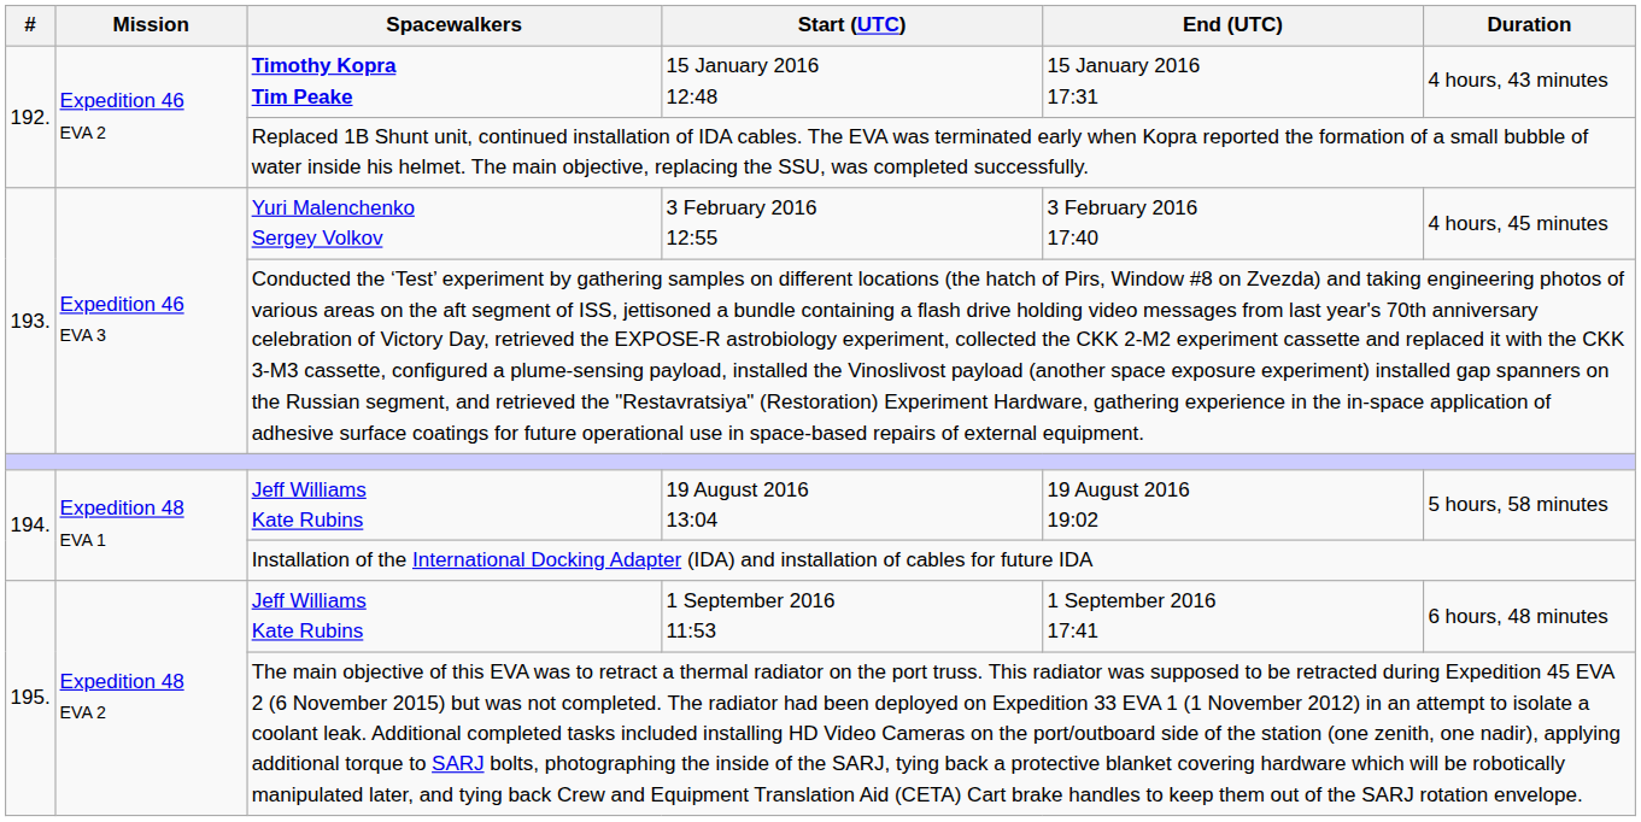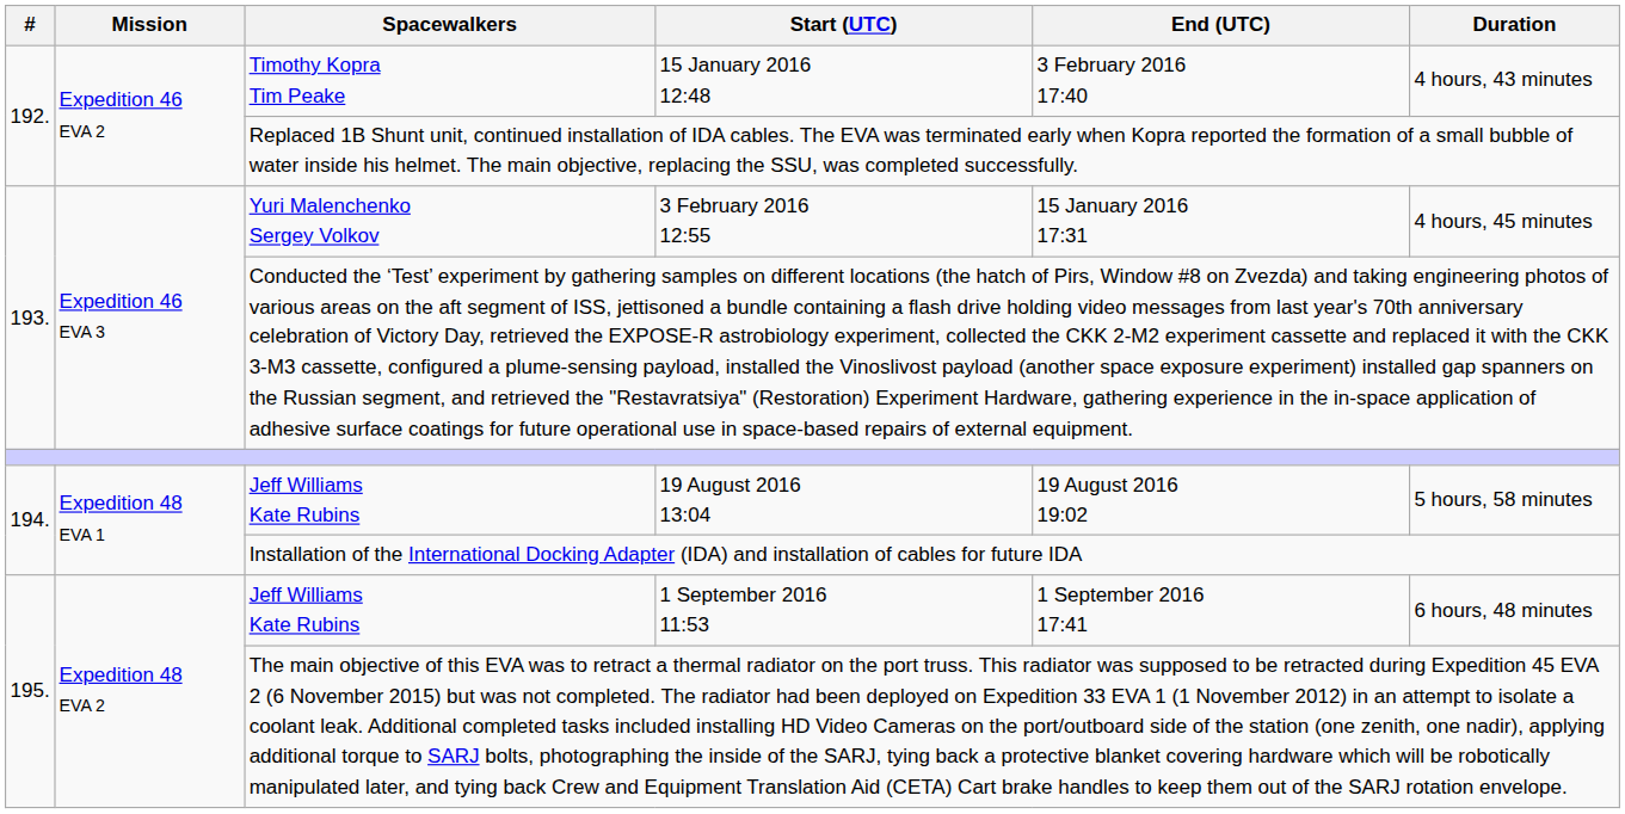 <table class="wikitable sortable sticky-header" style="font-size:0.95em; line-height:1.5em;">
 <tr>
 <th scope="col" width="25">#</th>
 <th scope="col" width="135">Mission</th>
 <th scope="col" width="300">Spacewalkers</th>
 <th scope="col" width="275">Start (<a href='#'>UTC</a>)</th>
 <th scope="col" width="275">End (UTC)</th>
 <th scope="col" width="150">Duration</th>
 </tr>
 <tr>
 <td rowspan=2>192.</td>
 <td rowspan=2><a href='#'>Expedition 46</a><br><small>EVA 2</small><br></td>
-<td><strong> <a href='#'>Timothy Kopra</a><br> <a href='#'>Tim Peake</a></strong></td>
+<td> <a href='#'>Timothy Kopra</a><br> <a href='#'>Tim Peake</a></td>
 <td>15 January 2016<br>12:48</td>
-<td>15 January 2016<br>17:31</td>
+<td>3 February 2016<br>17:40</td>
 <td>4 hours, 43 minutes</td>
 </tr>
 <tr>
 <td colspan=4>Replaced 1B Shunt unit, continued installation of IDA cables. The EVA was terminated early when Kopra reported the formation of a small bubble of water inside his helmet. The main objective, replacing the SSU, was completed successfully.</td>
 </tr>
 <tr>
 <td rowspan=2>193.</td>
 <td rowspan=2><a href='#'>Expedition 46</a><br><small>EVA 3</small><br></td>
 <td> <a href='#'>Yuri Malenchenko</a><br> <a href='#'>Sergey Volkov</a></td>
 <td>3 February 2016<br>12:55</td>
-<td>3 February 2016<br>17:40</td>
+<td>15 January 2016<br>17:31</td>
 <td>4 hours, 45 minutes</td>
 </tr>
 <tr>
 <td colspan=4>Conducted the ‘Test’ experiment by gathering samples on different locations (the hatch of Pirs, Window #8 on Zvezda) and taking engineering photos of various areas on the aft segment of ISS, jettisoned a bundle containing a flash drive holding video messages from last year's 70th anniversary celebration of Victory Day, retrieved the EXPOSE-R astrobiology experiment, collected the CKK 2-M2 experiment cassette and replaced it with the CKK 3-M3 cassette, configured a plume-sensing payload, installed the Vinoslivost payload (another space exposure experiment) installed gap spanners on the Russian segment, and retrieved the "Restavratsiya" (Restoration) Experiment Hardware, gathering experience in the in-space application of adhesive surface coatings for future operational use in space-based repairs of external equipment.</td>
 </tr>
 <tr>
 <td colspan=7 bgcolor=#ccccff height="5px"></td>
 </tr>
 <tr>
 <td rowspan=2>194.</td>
 <td rowspan=2><a href='#'>Expedition 48</a><br><small>EVA 1</small><br></td>
 <td> <a href='#'>Jeff Williams</a><br> <a href='#'>Kate Rubins</a></td>
 <td>19 August 2016<br>13:04</td>
 <td>19 August 2016<br>19:02</td>
 <td>5 hours, 58 minutes</td>
 </tr>
 <tr>
 <td colspan="4">Installation of the <a href='#'>International Docking Adapter</a> (IDA) and installation of cables for future IDA</td>
 </tr>
 <tr>
 <td rowspan=2>195.</td>
 <td rowspan=2><a href='#'>Expedition 48</a><br><small>EVA 2</small><br></td>
 <td> <a href='#'>Jeff Williams</a><br> <a href='#'>Kate Rubins</a></td>
 <td>1 September 2016<br>11:53</td>
 <td>1 September 2016<br>17:41</td>
 <td>6 hours, 48 minutes</td>
 </tr>
 <tr>
 <td colspan="4">The main objective of this EVA was to retract a thermal radiator on the port truss. This radiator was supposed to be retracted during Expedition 45 EVA 2 (6 November 2015) but was not completed. The radiator had been deployed on Expedition 33 EVA 1 (1 November 2012) in an attempt to isolate a coolant leak. Additional completed tasks included installing HD Video Cameras on the port/outboard side of the station (one zenith, one nadir), applying additional torque to <a href='#'>SARJ</a> bolts, photographing the inside of the SARJ, tying back a protective blanket covering hardware which will be robotically manipulated later, and tying back Crew and Equipment Translation Aid (CETA) Cart brake handles to keep them out of the SARJ rotation envelope.</td>
 </tr>
 </table>
